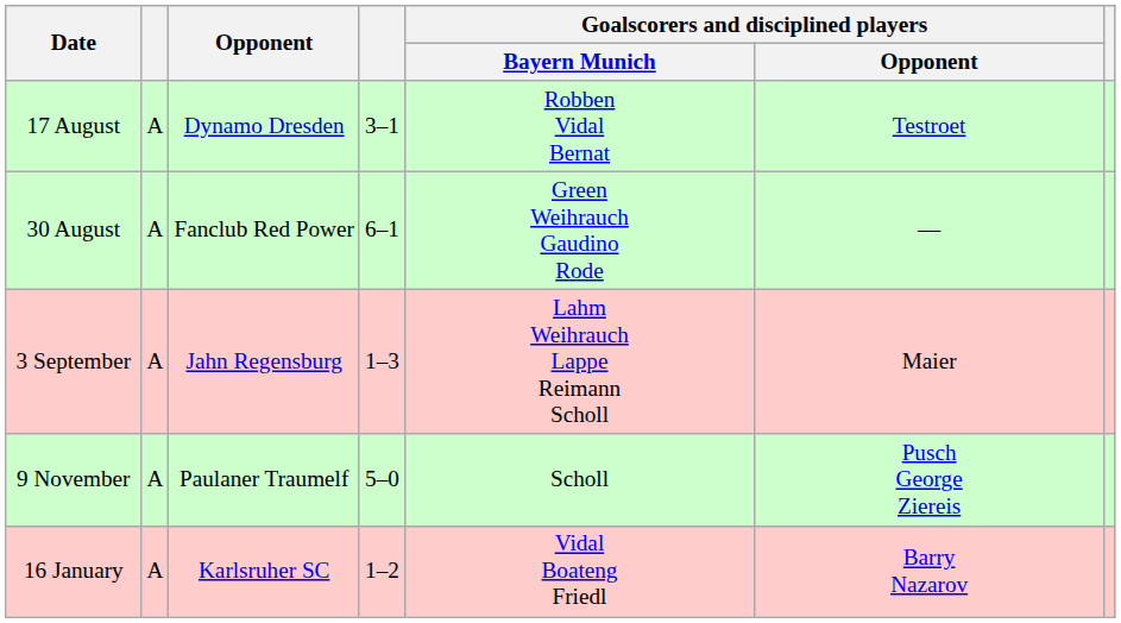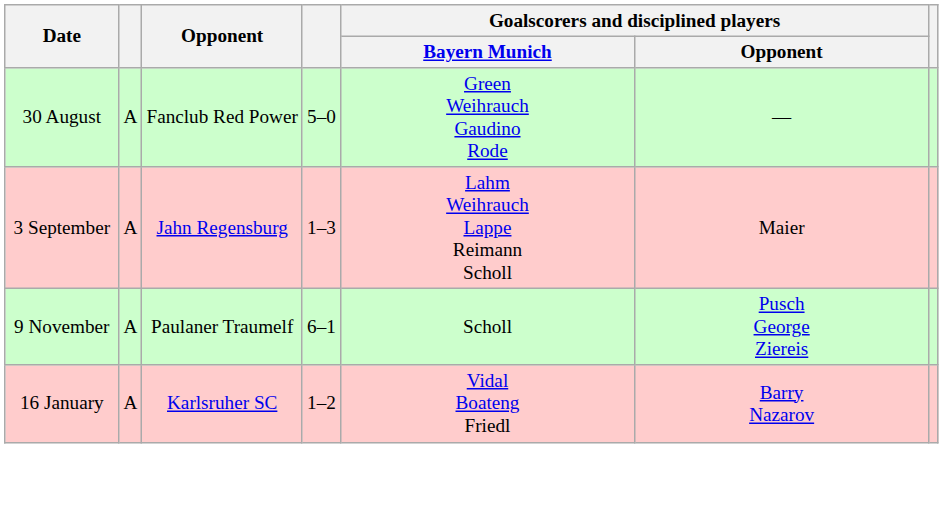 <table class="wikitable" style="text-align:center;font-size:80%">
 <tr>
 <th rowspan="2" style="width:70px">Date</th>
 <th rowspan="2"></th>
 <th rowspan="2">Opponent</th>
 <th rowspan="2"><br></th>
 <th colspan="2">Goalscorers and disciplined players</th>
 <th rowspan="2"></th>
 </tr>
 <tr>
 <th style="width:190px"><a href='#'>Bayern Munich</a></th>
 <th style="width:190px">Opponent</th>
 </tr>
 <tr style="background:#cfc">
-<td>17 August</td>
-<td>A</td>
-<td><a href='#'>Dynamo Dresden</a></td>
-<td>3–1</td>
-<td><a href='#'>Robben</a> <br><a href='#'>Vidal</a> <br><a href='#'>Bernat</a> </td>
-<td><a href='#'>Testroet</a> </td>
-<td></td>
-</tr>
-<tr style="background:#cfc">
 <td>30 August</td>
 <td>A</td>
 <td>Fanclub Red Power</td>
-<td>6–1</td>
+<td>5–0</td>
 <td><a href='#'>Green</a> <br><a href='#'>Weihrauch</a> <br><a href='#'>Gaudino</a>  <br><a href='#'>Rode</a> </td>
 <td>—</td>
 <td></td>
 </tr>
 <tr style="background:#fcc">
 <td>3 September</td>
 <td>A</td>
 <td><a href='#'>Jahn Regensburg</a></td>
 <td>1–3</td>
 <td><a href='#'>Lahm</a> <br><a href='#'>Weihrauch</a> <br><a href='#'>Lappe</a> <br>Reimann <br> Scholl </td>
 <td>Maier </td>
 <td></td>
 </tr>
 <tr style="background:#cfc">
 <td>9 November</td>
 <td>A</td>
 <td>Paulaner Traumelf</td>
-<td>5–0</td>
+<td>6–1</td>
 <td>Scholl </td>
 <td><a href='#'>Pusch</a> <br><a href='#'>George</a> <br><a href='#'>Ziereis</a> </td>
 <td></td>
 </tr>
 <tr style="background:#fcc">
 <td>16 January</td>
 <td>A</td>
 <td><a href='#'>Karlsruher SC</a></td>
 <td>1–2</td>
 <td><a href='#'>Vidal</a> <br><a href='#'>Boateng</a> <br>Friedl </td>
 <td><a href='#'>Barry</a> <br><a href='#'>Nazarov</a> </td>
 <td></td>
 </tr>
 </table>
